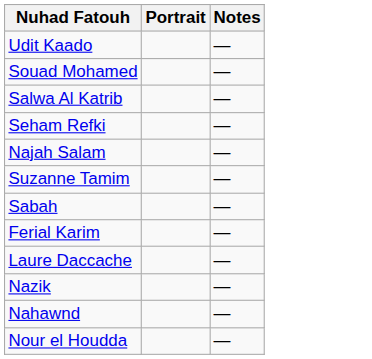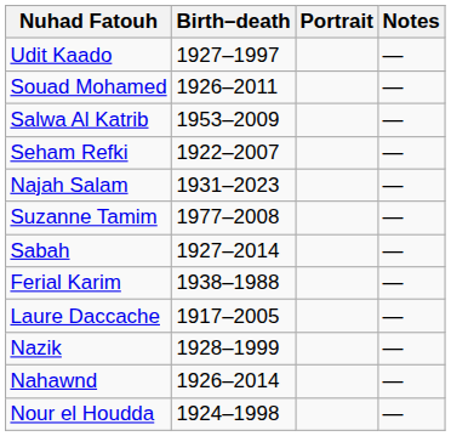 <table class="wikitable sortable">
 <tr>
 <th>Nuhad Fatouh</th>
+<th>Birth–death</th>
 <th>Portrait</th>
 <th>Notes</th>
 </tr>
 <tr>
 <td><a href='#'>Udit Kaado</a></td>
+<td>1927–1997</td>
 <td></td>
 <td>—</td>
 </tr>
 <tr>
 <td><a href='#'>Souad Mohamed</a></td>
+<td>1926–2011</td>
 <td></td>
 <td>—</td>
 </tr>
 <tr>
 <td><a href='#'>Salwa Al Katrib</a></td>
+<td>1953–2009</td>
 <td></td>
 <td>—</td>
 </tr>
 <tr>
 <td><a href='#'>Seham Refki</a></td>
+<td>1922–2007</td>
 <td></td>
 <td>—</td>
 </tr>
 <tr>
 <td><a href='#'>Najah Salam</a></td>
+<td>1931–2023</td>
 <td></td>
 <td>—</td>
 </tr>
 <tr>
 <td><a href='#'>Suzanne Tamim</a></td>
+<td>1977–2008</td>
 <td></td>
 <td>—</td>
 </tr>
 <tr>
 <td><a href='#'>Sabah</a></td>
+<td>1927–2014</td>
 <td></td>
 <td>—</td>
 </tr>
 <tr>
 <td><a href='#'>Ferial Karim</a></td>
+<td>1938–1988</td>
 <td></td>
 <td>—</td>
 </tr>
 <tr>
 <td><a href='#'>Laure Daccache</a></td>
+<td>1917–2005</td>
 <td></td>
 <td>—</td>
 </tr>
 <tr>
 <td><a href='#'>Nazik</a></td>
+<td>1928–1999</td>
 <td></td>
 <td>—</td>
 </tr>
 <tr>
 <td><a href='#'>Nahawnd</a></td>
+<td>1926–2014</td>
 <td></td>
 <td>—</td>
 </tr>
 <tr>
 <td><a href='#'>Nour el Houdda</a></td>
+<td>1924–1998</td>
 <td></td>
 <td>—</td>
 </tr>
 </table>
